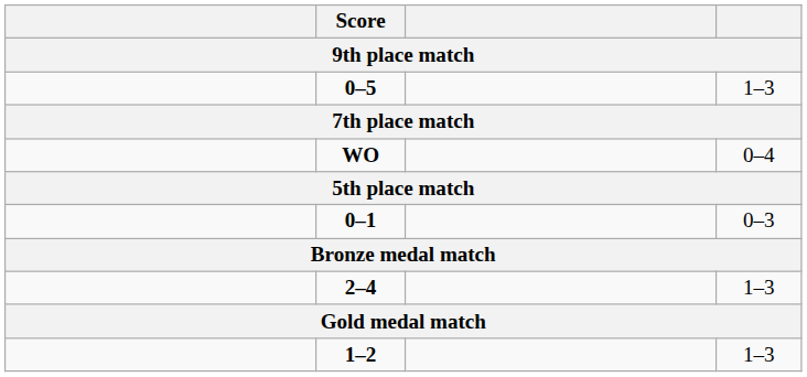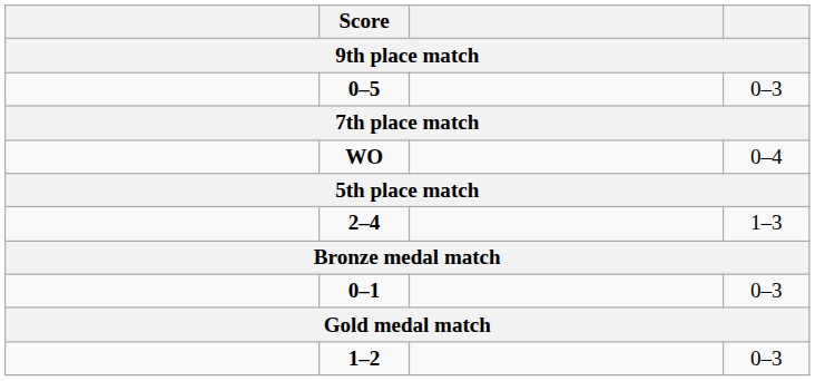 <table class="wikitable" style="text-align: center; ">
 <tr>
 <th align="right" width="270"></th>
 <th width="65">Score</th>
 <th align="left" width="270"></th>
 <th width="65"></th>
 </tr>
 <tr>
 <th colspan="4">9th place match</th>
 </tr>
 <tr>
 <td align="left"></td>
 <td><strong>0–5</strong></td>
 <td align="left"><strong></strong></td>
-<td>1–3 <strong></strong></td>
+<td>0–3 <strong></strong></td>
 </tr>
 <tr>
 <th colspan="4">7th place match</th>
 </tr>
 <tr>
 <td align="left"></td>
 <td><strong>WO</strong></td>
 <td align="left"><strong></strong></td>
 <td>0–4 <strong></strong></td>
 </tr>
 <tr>
 <th colspan="4">5th place match</th>
 </tr>
 <tr>
 <td align="left"></td>
-<td><strong>0–1</strong></td>
+<td><strong>2–4</strong></td>
 <td align="left"><strong></strong></td>
-<td>0–3 <strong></strong></td>
+<td>1–3 <strong></strong></td>
 </tr>
 <tr>
 <th colspan="4">Bronze medal match</th>
 </tr>
 <tr>
 <td align="left"></td>
-<td><strong>2–4</strong></td>
+<td><strong>0–1</strong></td>
 <td align="left"><strong></strong></td>
-<td>1–3 <strong></strong></td>
+<td>0–3 <strong></strong></td>
 </tr>
 <tr>
 <th colspan="4">Gold medal match</th>
 </tr>
 <tr>
 <td align="left"></td>
 <td><strong>1–2</strong></td>
 <td align="left"><strong></strong></td>
-<td>1–3 <strong></strong></td>
+<td>0–3 <strong></strong></td>
 </tr>
 </table>
